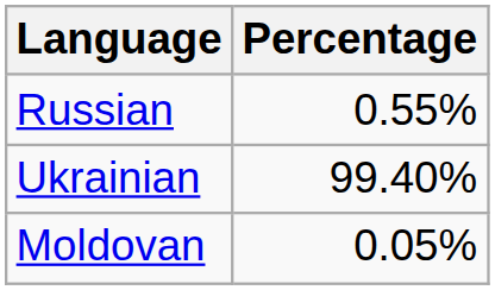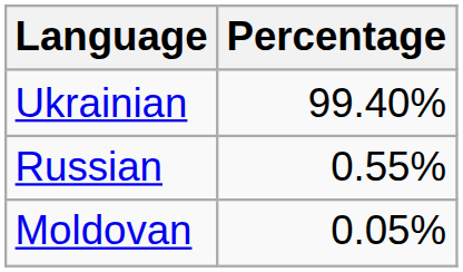 <table class="wikitable">
 <tr>
 <th>Language</th>
 <th>Percentage</th>
 </tr>
 <tr>
+<td><a href='#'>Ukrainian</a></td>
+<td align="right">99.40%</td>
+</tr>
+<tr>
 <td><a href='#'>Russian</a></td>
 <td align="right">0.55%</td>
-</tr>
-<tr>
-<td><a href='#'>Ukrainian</a></td>
-<td align="right">99.40%</td>
 </tr>
 <tr>
 <td><a href='#'>Moldovan</a></td>
 <td align="right">0.05%</td>
 </tr>
 </table>
